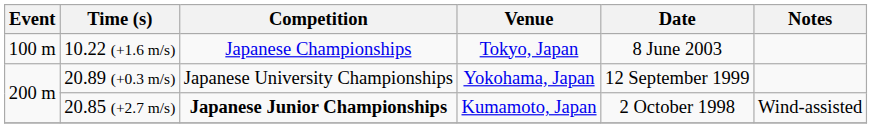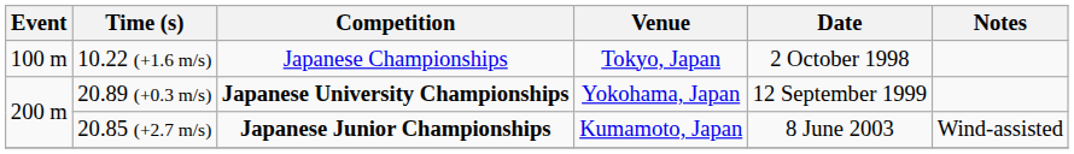 <table class="wikitable" style=text-align:center>
 <tr>
 <th>Event</th>
 <th>Time (s)</th>
 <th>Competition</th>
 <th>Venue</th>
 <th>Date</th>
 <th>Notes</th>
 </tr>
 <tr>
 <td>100 m</td>
 <td>10.22 <small>(+1.6 m/s)</small></td>
 <td><a href='#'>Japanese Championships</a></td>
 <td><a href='#'>Tokyo, Japan</a></td>
-<td>8 June 2003</td>
+<td>2 October 1998</td>
 <td></td>
 </tr>
 <tr>
 <td rowspan=2>200 m</td>
 <td>20.89 <small>(+0.3 m/s)</small></td>
-<td>Japanese University Championships</td>
+<td><strong>Japanese University Championships</strong></td>
 <td><a href='#'>Yokohama, Japan</a></td>
 <td>12 September 1999</td>
 <td></td>
 </tr>
 <tr>
 <td>20.85 <small>(+2.7 m/s)</small></td>
 <td><strong>Japanese Junior Championships</strong></td>
 <td><a href='#'>Kumamoto, Japan</a></td>
-<td>2 October 1998</td>
+<td>8 June 2003</td>
 <td>Wind-assisted</td>
 </tr>
 <tr>
 </tr>
 </table>
